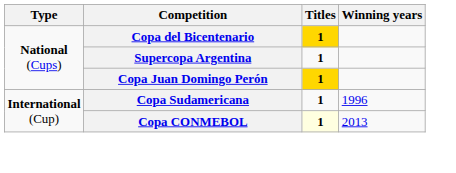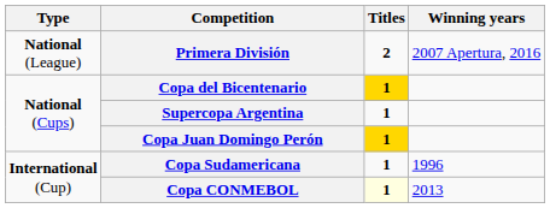 <table class="wikitable plainrowheaders" style="font-size:95%; text-align:center;">
 <tr>
 <th>Type</th>
 <th width=250px>Competition</th>
 <th>Titles</th>
 <th>Winning years</th>
+</tr>
+<tr>
+<td><strong>National</strong><br>(League)</td>
+<th scope=col><a href='#'>Primera División</a></th>
+<td><strong>2</strong></td>
+<td align="left"><a href='#'>2007 Apertura</a>, <a href='#'>2016</a></td>
 </tr>
 <tr>
 <td rowspan="3"><strong>National</strong><br>(<a href='#'>Cups</a>)</td>
 <th scope="col"><a href='#'>Copa del Bicentenario</a></th>
 <td bgcolor="gold"><strong>1</strong></td>
 <td></td>
 </tr>
 <tr>
 <th scope="col"><a href='#'>Supercopa Argentina</a></th>
 <td><strong>1</strong></td>
 <td></td>
 </tr>
 <tr>
 <th scope="col"><a href='#'>Copa Juan Domingo Perón</a></th>
 <td bgcolor="gold"><strong>1</strong></td>
 <td></td>
 </tr>
 <tr>
 <td rowspan=3><strong>International</strong><br>(Cup)</td>
 <th scope=col><a href='#'>Copa Sudamericana</a></th>
 <td><strong>1</strong></td>
 <td align="left"><a href='#'>1996</a></td>
 </tr>
 <tr>
 <th scope=col><a href='#'>Copa CONMEBOL</a></th>
 <td style="background: lightyellow;"><strong>1</strong></td>
 <td align="left"><a href='#'>2013</a></td>
 </tr>
 </table>
